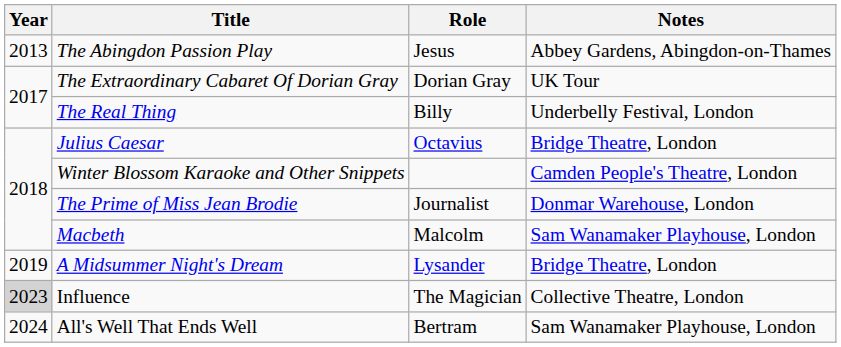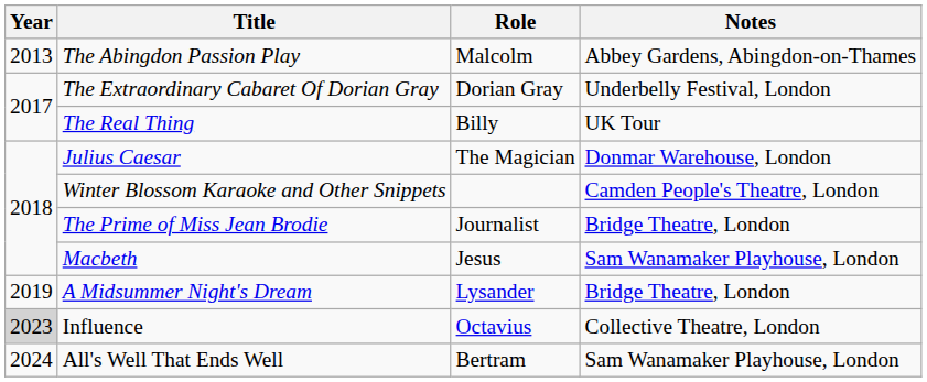 <table class="wikitable sortable">
 <tr>
 <th>Year</th>
 <th>Title</th>
 <th>Role</th>
 <th class="unsortable">Notes</th>
 </tr>
 <tr>
 <td>2013</td>
 <td><em>The Abingdon Passion Play</em></td>
-<td>Jesus</td>
+<td>Malcolm</td>
 <td>Abbey Gardens, Abingdon-on-Thames</td>
 </tr>
 <tr>
 <td rowspan="2">2017</td>
 <td><em>The Extraordinary Cabaret Of Dorian Gray</em></td>
 <td>Dorian Gray</td>
-<td>UK Tour</td>
+<td>Underbelly Festival, London</td>
 </tr>
 <tr>
 <td><em><a href='#'>The Real Thing</a></em></td>
 <td>Billy</td>
-<td>Underbelly Festival, London</td>
+<td>UK Tour</td>
 </tr>
 <tr>
 <td rowspan="4">2018</td>
 <td><em><a href='#'>Julius Caesar</a></em></td>
-<td><a href='#'>Octavius</a></td>
-<td><a href='#'>Bridge Theatre</a>, London</td>
+<td>The Magician</td>
+<td><a href='#'>Donmar Warehouse</a>, London</td>
 </tr>
 <tr>
 <td><em>Winter Blossom Karaoke and Other Snippets</em></td>
 <td></td>
 <td><a href='#'>Camden People's Theatre</a>, London</td>
 </tr>
 <tr>
 <td><em><a href='#'>The Prime of Miss Jean Brodie</a></em></td>
 <td>Journalist</td>
-<td><a href='#'>Donmar Warehouse</a>, London</td>
+<td><a href='#'>Bridge Theatre</a>, London</td>
 </tr>
 <tr>
 <td><em><a href='#'>Macbeth</a></em></td>
-<td>Malcolm</td>
+<td>Jesus</td>
 <td><a href='#'>Sam Wanamaker Playhouse</a>, London</td>
 </tr>
 <tr>
 <td>2019</td>
 <td><em><a href='#'>A Midsummer Night's Dream</a></em></td>
 <td><a href='#'>Lysander</a></td>
 <td><a href='#'>Bridge Theatre</a>, London</td>
 </tr>
 <tr>
 <td style="background: lightgrey;">2023</td>
 <td>Influence</td>
-<td>The Magician</td>
+<td><a href='#'>Octavius</a></td>
 <td>Collective Theatre, London</td>
 </tr>
 <tr>
 <td>2024</td>
 <td>All's Well That Ends Well</td>
 <td>Bertram</td>
 <td>Sam Wanamaker Playhouse, London</td>
 </tr>
 </table>
